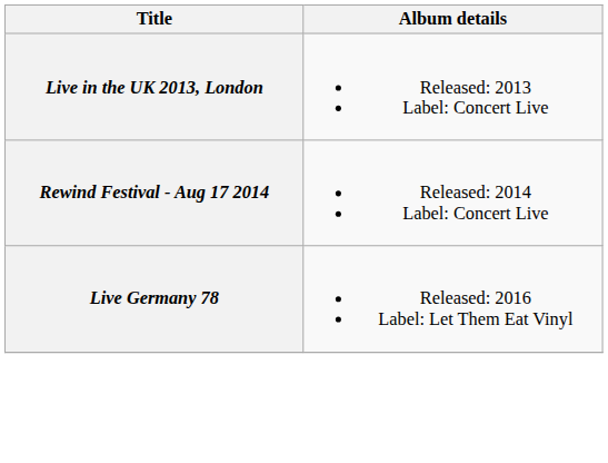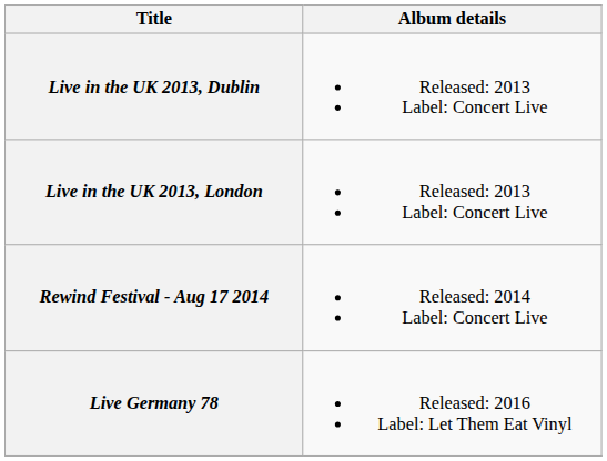 <table class="wikitable plainrowheaders" style="text-align:center;">
 <tr>
 <th scope="col" rowspan="1" style="width:16em;">Title</th>
 <th scope="col" rowspan="1" style="width:16em;">Album details</th>
+</tr>
+<tr>
+<th scope="row"><em>Live in the UK 2013, Dublin</em></th>
+<td><br><ul><li>Released: 2013</li><li>Label: Concert Live</li></ul></td>
 </tr>
 <tr>
 <th scope="row"><em>Live in the UK 2013, London</em></th>
 <td><br><ul><li>Released: 2013</li><li>Label: Concert Live</li></ul></td>
 </tr>
 <tr>
 <th scope="row"><em>Rewind Festival - Aug 17 2014</em></th>
 <td><br><ul><li>Released: 2014</li><li>Label: Concert Live</li></ul></td>
 </tr>
 <tr>
 <th scope="row"><em>Live Germany 78</em></th>
 <td><br><ul><li>Released: 2016</li><li>Label: Let Them Eat Vinyl</li></ul></td>
 </tr>
 <tr>
 </tr>
 </table>
